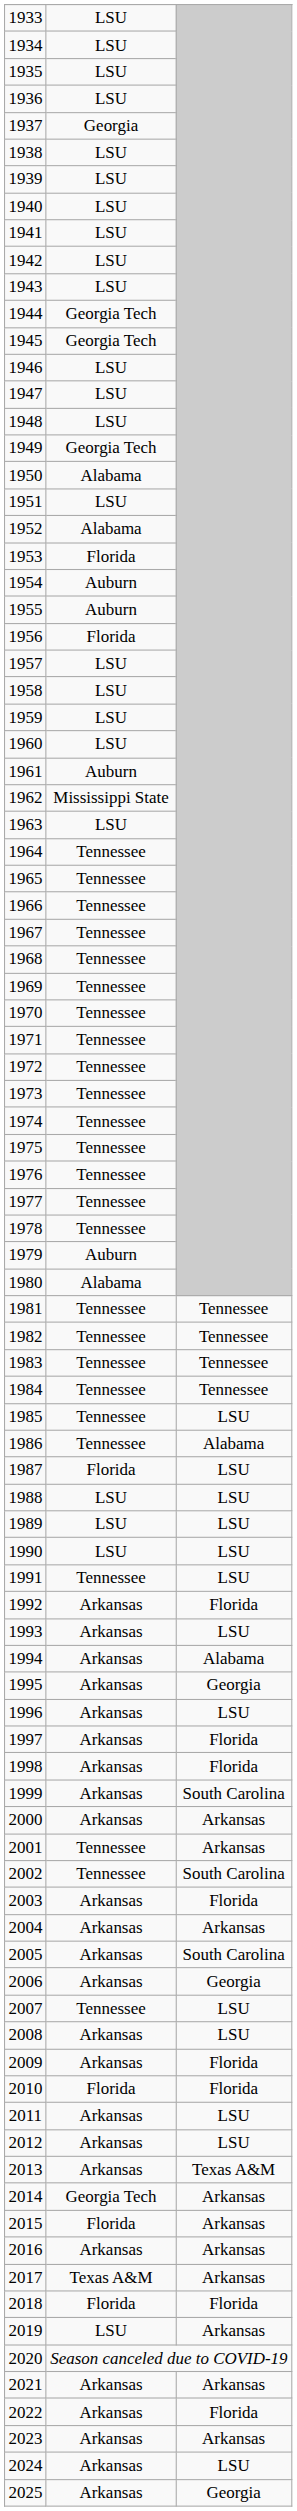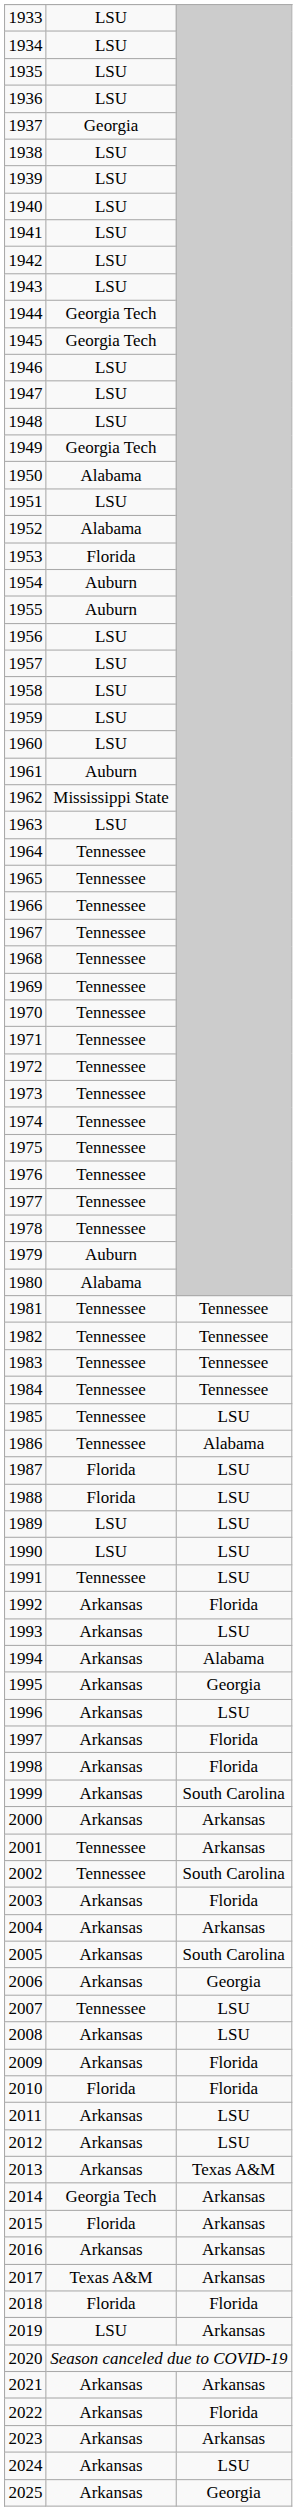 <table class="wikitable" style="text-align: center;">
 <tr>
 </tr>
 <tr>
 <td>1933</td>
 <td>LSU</td>
 <td bgcolor="#cccccc" rowspan="48"></td>
 </tr>
 <tr>
 <td>1934</td>
 <td>LSU</td>
 </tr>
 <tr>
 <td>1935</td>
 <td>LSU</td>
 </tr>
 <tr>
 <td>1936</td>
 <td>LSU</td>
 </tr>
 <tr>
 <td>1937</td>
 <td>Georgia</td>
 </tr>
 <tr>
 <td>1938</td>
 <td>LSU</td>
 </tr>
 <tr>
 <td>1939</td>
 <td>LSU</td>
 </tr>
 <tr>
 <td>1940</td>
 <td>LSU</td>
 </tr>
 <tr>
 <td>1941</td>
 <td>LSU</td>
 </tr>
 <tr>
 <td>1942</td>
 <td>LSU</td>
 </tr>
 <tr>
 <td>1943</td>
 <td>LSU</td>
 </tr>
 <tr>
 <td>1944</td>
 <td>Georgia Tech</td>
 </tr>
 <tr>
 <td>1945</td>
 <td>Georgia Tech</td>
 </tr>
 <tr>
 <td>1946</td>
 <td>LSU</td>
 </tr>
 <tr>
 <td>1947</td>
 <td>LSU</td>
 </tr>
 <tr>
 <td>1948</td>
 <td>LSU</td>
 </tr>
 <tr>
 <td>1949</td>
 <td>Georgia Tech</td>
 </tr>
 <tr>
 <td>1950</td>
 <td>Alabama</td>
 </tr>
 <tr>
 <td>1951</td>
 <td>LSU</td>
 </tr>
 <tr>
 <td>1952</td>
 <td>Alabama</td>
 </tr>
 <tr>
 <td>1953</td>
 <td>Florida</td>
 </tr>
 <tr>
 <td>1954</td>
 <td>Auburn</td>
 </tr>
 <tr>
 <td>1955</td>
 <td>Auburn</td>
 </tr>
 <tr>
 <td>1956</td>
-<td>Florida</td>
+<td>LSU</td>
 </tr>
 <tr>
 <td>1957</td>
 <td>LSU</td>
 </tr>
 <tr>
 <td>1958</td>
 <td>LSU</td>
 </tr>
 <tr>
 <td>1959</td>
 <td>LSU</td>
 </tr>
 <tr>
 <td>1960</td>
 <td>LSU</td>
 </tr>
 <tr>
 <td>1961</td>
 <td>Auburn</td>
 </tr>
 <tr>
 <td>1962</td>
 <td>Mississippi State</td>
 </tr>
 <tr>
 <td>1963</td>
 <td>LSU</td>
 </tr>
 <tr>
 <td>1964</td>
 <td>Tennessee</td>
 </tr>
 <tr>
 <td>1965</td>
 <td>Tennessee</td>
 </tr>
 <tr>
 <td>1966</td>
 <td>Tennessee</td>
 </tr>
 <tr>
 <td>1967</td>
 <td>Tennessee</td>
 </tr>
 <tr>
 <td>1968</td>
 <td>Tennessee</td>
 </tr>
 <tr>
 <td>1969</td>
 <td>Tennessee</td>
 </tr>
 <tr>
 <td>1970</td>
 <td>Tennessee</td>
 </tr>
 <tr>
 <td>1971</td>
 <td>Tennessee</td>
 </tr>
 <tr>
 <td>1972</td>
 <td>Tennessee</td>
 </tr>
 <tr>
 <td>1973</td>
 <td>Tennessee</td>
 </tr>
 <tr>
 <td>1974</td>
 <td>Tennessee</td>
 </tr>
 <tr>
 <td>1975</td>
 <td>Tennessee</td>
 </tr>
 <tr>
 <td>1976</td>
 <td>Tennessee</td>
 </tr>
 <tr>
 <td>1977</td>
 <td>Tennessee</td>
 </tr>
 <tr>
 <td>1978</td>
 <td>Tennessee</td>
 </tr>
 <tr>
 <td>1979</td>
 <td>Auburn</td>
 </tr>
 <tr>
 <td>1980</td>
 <td>Alabama</td>
 </tr>
 <tr>
 <td>1981</td>
 <td>Tennessee</td>
 <td>Tennessee</td>
 </tr>
 <tr>
 <td>1982</td>
 <td>Tennessee</td>
 <td>Tennessee</td>
 </tr>
 <tr>
 <td>1983</td>
 <td>Tennessee</td>
 <td>Tennessee</td>
 </tr>
 <tr>
 <td>1984</td>
 <td>Tennessee</td>
 <td>Tennessee</td>
 </tr>
 <tr>
 <td>1985</td>
 <td>Tennessee</td>
 <td>LSU</td>
 </tr>
 <tr>
 <td>1986</td>
 <td>Tennessee</td>
 <td>Alabama</td>
 </tr>
 <tr>
 <td>1987</td>
 <td>Florida</td>
 <td>LSU</td>
 </tr>
 <tr>
 <td>1988</td>
-<td>LSU</td>
+<td>Florida</td>
 <td>LSU</td>
 </tr>
 <tr>
 <td>1989</td>
 <td>LSU</td>
 <td>LSU</td>
 </tr>
 <tr>
 <td>1990</td>
 <td>LSU</td>
 <td>LSU</td>
 </tr>
 <tr>
 <td>1991</td>
 <td>Tennessee</td>
 <td>LSU</td>
 </tr>
 <tr>
 <td>1992</td>
 <td>Arkansas</td>
 <td>Florida</td>
 </tr>
 <tr>
 <td>1993</td>
 <td>Arkansas</td>
 <td>LSU</td>
 </tr>
 <tr>
 <td>1994</td>
 <td>Arkansas</td>
 <td>Alabama</td>
 </tr>
 <tr>
 <td>1995</td>
 <td>Arkansas</td>
 <td>Georgia</td>
 </tr>
 <tr>
 <td>1996</td>
 <td>Arkansas</td>
 <td>LSU</td>
 </tr>
 <tr>
 <td>1997</td>
 <td>Arkansas</td>
 <td>Florida</td>
 </tr>
 <tr>
 <td>1998</td>
 <td>Arkansas</td>
 <td>Florida</td>
 </tr>
 <tr>
 <td>1999</td>
 <td>Arkansas</td>
 <td>South Carolina</td>
 </tr>
 <tr>
 <td>2000</td>
 <td>Arkansas</td>
 <td>Arkansas</td>
 </tr>
 <tr>
 <td>2001</td>
 <td>Tennessee</td>
 <td>Arkansas</td>
 </tr>
 <tr>
 <td>2002</td>
 <td>Tennessee</td>
 <td>South Carolina</td>
 </tr>
 <tr>
 <td>2003</td>
 <td>Arkansas</td>
 <td>Florida</td>
 </tr>
 <tr>
 <td>2004</td>
 <td>Arkansas</td>
 <td>Arkansas</td>
 </tr>
 <tr>
 <td>2005</td>
 <td>Arkansas</td>
 <td>South Carolina</td>
 </tr>
 <tr>
 <td>2006</td>
 <td>Arkansas</td>
 <td>Georgia</td>
 </tr>
 <tr>
 <td>2007</td>
 <td>Tennessee</td>
 <td>LSU</td>
 </tr>
 <tr>
 <td>2008</td>
 <td>Arkansas</td>
 <td>LSU</td>
 </tr>
 <tr>
 <td>2009</td>
 <td>Arkansas</td>
 <td>Florida</td>
 </tr>
 <tr>
 <td>2010</td>
 <td>Florida</td>
 <td>Florida</td>
 </tr>
 <tr>
 <td>2011</td>
 <td>Arkansas</td>
 <td>LSU</td>
 </tr>
 <tr>
 <td>2012</td>
 <td>Arkansas</td>
 <td>LSU</td>
 </tr>
 <tr>
 <td>2013</td>
 <td>Arkansas</td>
 <td>Texas A&M</td>
 </tr>
 <tr>
 <td>2014</td>
 <td>Georgia Tech</td>
 <td>Arkansas</td>
 </tr>
 <tr>
 <td>2015</td>
 <td>Florida</td>
 <td>Arkansas</td>
 </tr>
 <tr>
 <td>2016</td>
 <td>Arkansas</td>
 <td>Arkansas</td>
 </tr>
 <tr>
 <td>2017</td>
 <td>Texas A&M</td>
 <td>Arkansas</td>
 </tr>
 <tr>
 <td>2018</td>
 <td>Florida</td>
 <td>Florida</td>
 </tr>
 <tr>
 <td>2019</td>
 <td>LSU</td>
 <td>Arkansas</td>
 </tr>
 <tr>
 <td>2020</td>
 <td colspan=2><em>Season canceled due to COVID-19</em></td>
 </tr>
 <tr>
 <td>2021</td>
 <td>Arkansas</td>
 <td>Arkansas</td>
 </tr>
 <tr>
 <td>2022</td>
 <td>Arkansas</td>
 <td>Florida</td>
 </tr>
 <tr>
 <td>2023</td>
 <td>Arkansas</td>
 <td>Arkansas</td>
 </tr>
 <tr>
 <td>2024</td>
 <td>Arkansas</td>
 <td>LSU</td>
 </tr>
 <tr>
 <td>2025</td>
 <td>Arkansas</td>
 <td>Georgia</td>
 </tr>
 </table>
